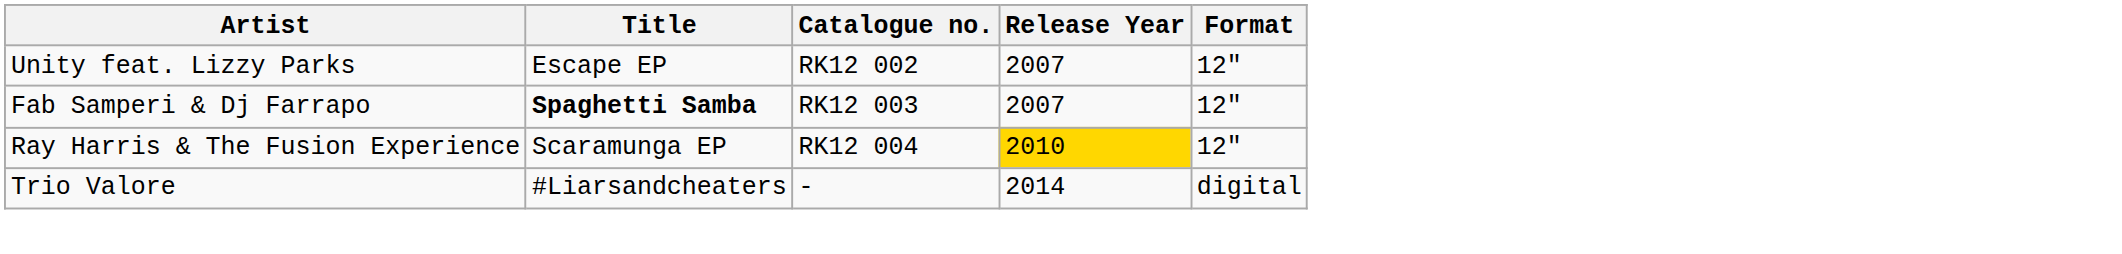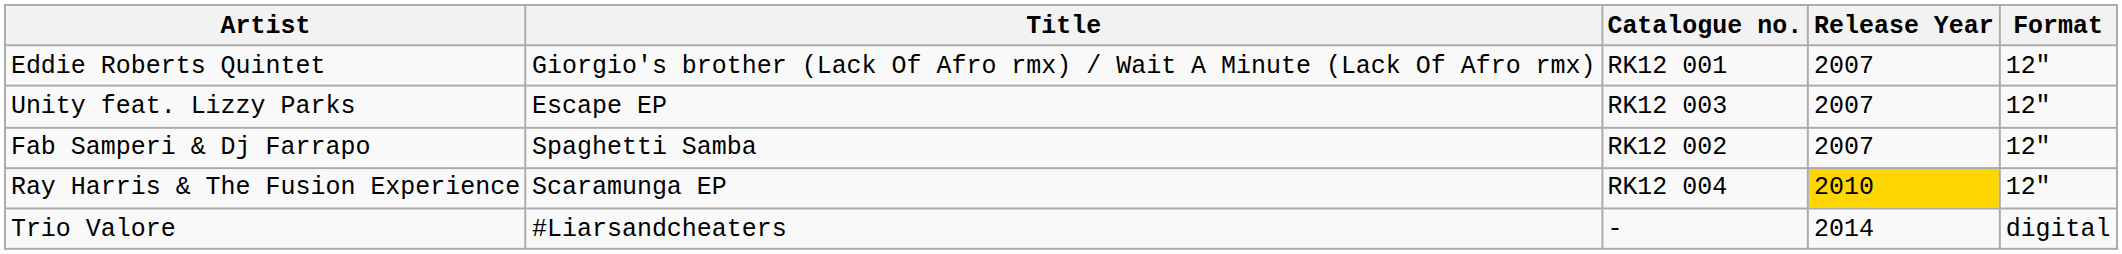 <table class="wikitable sortable">
 <tr>
 <th>Artist</th>
 <th>Title</th>
 <th>Catalogue no.</th>
 <th>Release Year</th>
 <th>Format</th>
 </tr>
 <tr>
+<td>Eddie Roberts Quintet</td>
+<td>Giorgio's brother (Lack Of Afro rmx) / Wait A Minute (Lack Of Afro rmx)</td>
+<td>RK12 001</td>
+<td>2007</td>
+<td>12"</td>
+</tr>
+<tr>
 <td>Unity feat. Lizzy Parks</td>
 <td>Escape EP</td>
-<td>RK12 002</td>
+<td>RK12 003</td>
 <td>2007</td>
 <td>12"</td>
 </tr>
 <tr>
 <td>Fab Samperi & Dj Farrapo</td>
-<td><strong>Spaghetti Samba</strong></td>
-<td>RK12 003</td>
+<td>Spaghetti Samba</td>
+<td>RK12 002</td>
 <td>2007</td>
 <td>12"</td>
 </tr>
 <tr>
 <td>Ray Harris & The Fusion Experience</td>
 <td>Scaramunga EP</td>
 <td>RK12 004</td>
 <td style="background: gold;">2010</td>
 <td>12"</td>
 </tr>
 <tr>
 <td>Trio Valore</td>
 <td>#Liarsandcheaters</td>
 <td>-</td>
 <td>2014</td>
 <td>digital</td>
 </tr>
 </table>
